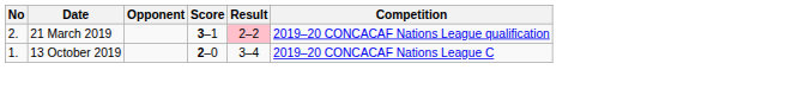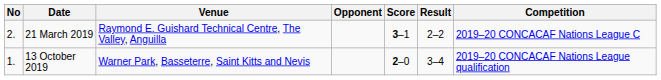 <table class="wikitable" style="font-size:85%;">
 <tr>
 <th>No</th>
 <th>Date</th>
+<th>Venue</th>
 <th>Opponent</th>
 <th>Score</th>
 <th>Result</th>
 <th>Competition</th>
 </tr>
 <tr>
 <td>2.</td>
 <td>21 March 2019</td>
+<td><a href='#'>Raymond E. Guishard Technical Centre</a>, <a href='#'>The Valley</a>, <a href='#'>Anguilla</a></td>
 <td></td>
 <td align=center><strong>3</strong>–1</td>
-<td align=center style="background: pink;">2–2</td>
-<td><a href='#'>2019–20 CONCACAF Nations League qualification</a></td>
+<td align=center>2–2</td>
+<td><a href='#'>2019–20 CONCACAF Nations League C</a></td>
 </tr>
 <tr>
 <td>1.</td>
 <td>13 October 2019</td>
+<td><a href='#'>Warner Park</a>, <a href='#'>Basseterre</a>, <a href='#'>Saint Kitts and Nevis</a></td>
 <td></td>
 <td align=center><strong>2</strong>–0</td>
 <td align=center>3–4</td>
-<td><a href='#'>2019–20 CONCACAF Nations League C</a></td>
+<td><a href='#'>2019–20 CONCACAF Nations League qualification</a></td>
 </tr>
 </table>
